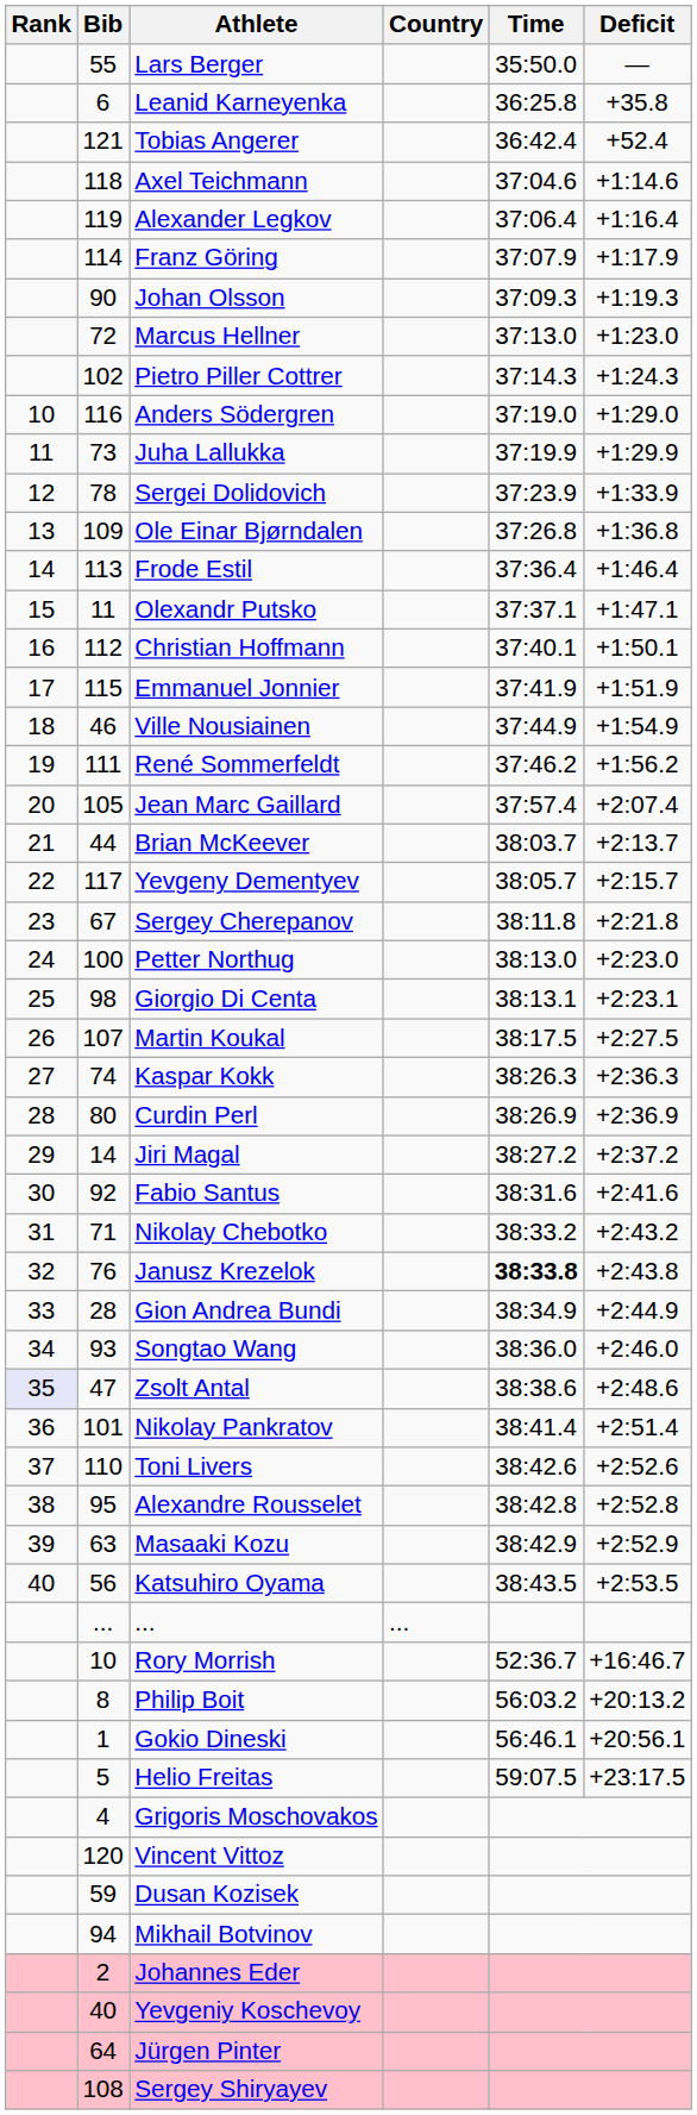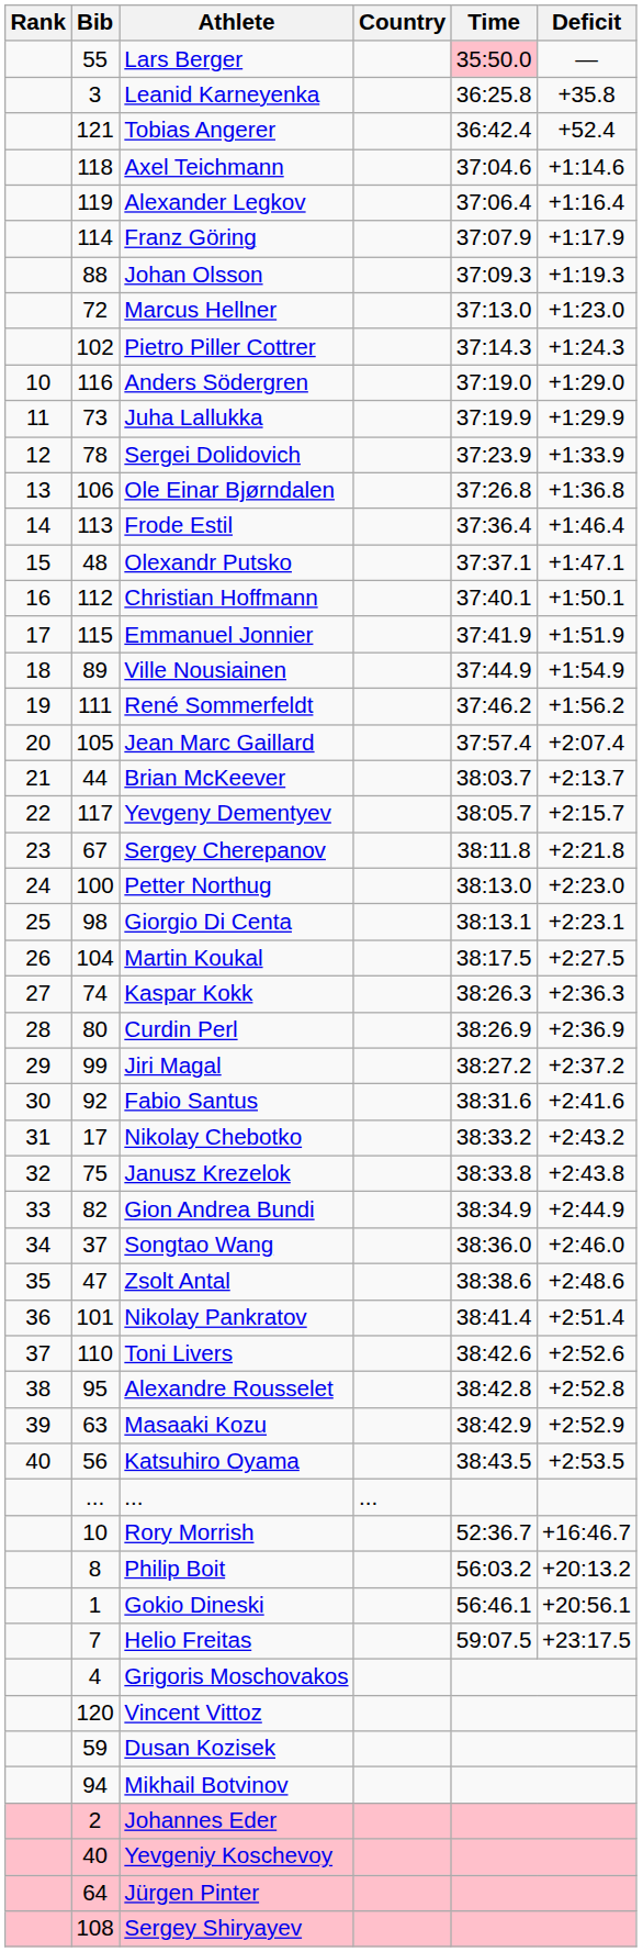 <table class="wikitable sortable" style="text-align:center">
 <tr>
 <th>Rank</th>
 <th>Bib</th>
 <th>Athlete</th>
 <th>Country</th>
 <th>Time</th>
 <th>Deficit</th>
 </tr>
 <tr>
 <td></td>
 <td>55</td>
 <td align=left><a href='#'>Lars Berger</a></td>
 <td align=left></td>
-<td>35:50.0</td>
+<td style="background: pink;">35:50.0</td>
 <td>—</td>
 </tr>
 <tr>
 <td></td>
-<td>6</td>
+<td>3</td>
 <td align=left><a href='#'>Leanid Karneyenka</a></td>
 <td align=left></td>
 <td>36:25.8</td>
 <td>+35.8</td>
 </tr>
 <tr>
 <td></td>
 <td>121</td>
 <td align=left><a href='#'>Tobias Angerer</a></td>
 <td align=left></td>
 <td>36:42.4</td>
 <td>+52.4</td>
 </tr>
 <tr>
 <td></td>
 <td>118</td>
 <td align=left><a href='#'>Axel Teichmann</a></td>
 <td align=left></td>
 <td>37:04.6</td>
 <td>+1:14.6</td>
 </tr>
 <tr>
 <td></td>
 <td>119</td>
 <td align=left><a href='#'>Alexander Legkov</a></td>
 <td align=left></td>
 <td>37:06.4</td>
 <td>+1:16.4</td>
 </tr>
 <tr>
 <td></td>
 <td>114</td>
 <td align=left><a href='#'>Franz Göring</a></td>
 <td align=left></td>
 <td>37:07.9</td>
 <td>+1:17.9</td>
 </tr>
 <tr>
 <td></td>
-<td>90</td>
+<td>88</td>
 <td align=left><a href='#'>Johan Olsson</a></td>
 <td align=left></td>
 <td>37:09.3</td>
 <td>+1:19.3</td>
 </tr>
 <tr>
 <td></td>
 <td>72</td>
 <td align=left><a href='#'>Marcus Hellner</a></td>
 <td align=left></td>
 <td>37:13.0</td>
 <td>+1:23.0</td>
 </tr>
 <tr>
 <td></td>
 <td>102</td>
 <td align=left><a href='#'>Pietro Piller Cottrer</a></td>
 <td align=left></td>
 <td>37:14.3</td>
 <td>+1:24.3</td>
 </tr>
 <tr>
 <td>10</td>
 <td>116</td>
 <td align=left><a href='#'>Anders Södergren</a></td>
 <td align=left></td>
 <td>37:19.0</td>
 <td>+1:29.0</td>
 </tr>
 <tr>
 <td>11</td>
 <td>73</td>
 <td align=left><a href='#'>Juha Lallukka</a></td>
 <td align=left></td>
 <td>37:19.9</td>
 <td>+1:29.9</td>
 </tr>
 <tr>
 <td>12</td>
 <td>78</td>
 <td align=left><a href='#'>Sergei Dolidovich</a></td>
 <td align=left></td>
 <td>37:23.9</td>
 <td>+1:33.9</td>
 </tr>
 <tr>
 <td>13</td>
-<td>109</td>
+<td>106</td>
 <td align=left><a href='#'>Ole Einar Bjørndalen</a></td>
 <td align=left></td>
 <td>37:26.8</td>
 <td>+1:36.8</td>
 </tr>
 <tr>
 <td>14</td>
 <td>113</td>
 <td align=left><a href='#'>Frode Estil</a></td>
 <td align=left></td>
 <td>37:36.4</td>
 <td>+1:46.4</td>
 </tr>
 <tr>
 <td>15</td>
-<td>11</td>
+<td>48</td>
 <td align=left><a href='#'>Olexandr Putsko</a></td>
 <td align=left></td>
 <td>37:37.1</td>
 <td>+1:47.1</td>
 </tr>
 <tr>
 <td>16</td>
 <td>112</td>
 <td align=left><a href='#'>Christian Hoffmann</a></td>
 <td align=left></td>
 <td>37:40.1</td>
 <td>+1:50.1</td>
 </tr>
 <tr>
 <td>17</td>
 <td>115</td>
 <td align=left><a href='#'>Emmanuel Jonnier</a></td>
 <td align=left></td>
 <td>37:41.9</td>
 <td>+1:51.9</td>
 </tr>
 <tr>
 <td>18</td>
-<td>46</td>
+<td>89</td>
 <td align=left><a href='#'>Ville Nousiainen</a></td>
 <td align=left></td>
 <td>37:44.9</td>
 <td>+1:54.9</td>
 </tr>
 <tr>
 <td>19</td>
 <td>111</td>
 <td align=left><a href='#'>René Sommerfeldt</a></td>
 <td align=left></td>
 <td>37:46.2</td>
 <td>+1:56.2</td>
 </tr>
 <tr>
 <td>20</td>
 <td>105</td>
 <td align=left><a href='#'>Jean Marc Gaillard</a></td>
 <td align=left></td>
 <td>37:57.4</td>
 <td>+2:07.4</td>
 </tr>
 <tr>
 <td>21</td>
 <td>44</td>
 <td align=left><a href='#'>Brian McKeever</a></td>
 <td align=left></td>
 <td>38:03.7</td>
 <td>+2:13.7</td>
 </tr>
 <tr>
 <td>22</td>
 <td>117</td>
 <td align=left><a href='#'>Yevgeny Dementyev</a></td>
 <td align=left></td>
 <td>38:05.7</td>
 <td>+2:15.7</td>
 </tr>
 <tr>
 <td>23</td>
 <td>67</td>
 <td align=left><a href='#'>Sergey Cherepanov</a></td>
 <td align=left></td>
 <td>38:11.8</td>
 <td>+2:21.8</td>
 </tr>
 <tr>
 <td>24</td>
 <td>100</td>
 <td align=left><a href='#'>Petter Northug</a></td>
 <td align=left></td>
 <td>38:13.0</td>
 <td>+2:23.0</td>
 </tr>
 <tr>
 <td>25</td>
 <td>98</td>
 <td align=left><a href='#'>Giorgio Di Centa</a></td>
 <td align=left></td>
 <td>38:13.1</td>
 <td>+2:23.1</td>
 </tr>
 <tr>
 <td>26</td>
-<td>107</td>
+<td>104</td>
 <td align=left><a href='#'>Martin Koukal</a></td>
 <td align=left></td>
 <td>38:17.5</td>
 <td>+2:27.5</td>
 </tr>
 <tr>
 <td>27</td>
 <td>74</td>
 <td align=left><a href='#'>Kaspar Kokk</a></td>
 <td align=left></td>
 <td>38:26.3</td>
 <td>+2:36.3</td>
 </tr>
 <tr>
 <td>28</td>
 <td>80</td>
 <td align=left><a href='#'>Curdin Perl</a></td>
 <td align=left></td>
 <td>38:26.9</td>
 <td>+2:36.9</td>
 </tr>
 <tr>
 <td>29</td>
-<td>14</td>
+<td>99</td>
 <td align=left><a href='#'>Jiri Magal</a></td>
 <td align=left></td>
 <td>38:27.2</td>
 <td>+2:37.2</td>
 </tr>
 <tr>
 <td>30</td>
 <td>92</td>
 <td align=left><a href='#'>Fabio Santus</a></td>
 <td align=left></td>
 <td>38:31.6</td>
 <td>+2:41.6</td>
 </tr>
 <tr>
 <td>31</td>
-<td>71</td>
+<td>17</td>
 <td align=left><a href='#'>Nikolay Chebotko</a></td>
 <td align=left></td>
 <td>38:33.2</td>
 <td>+2:43.2</td>
 </tr>
 <tr>
 <td>32</td>
-<td>76</td>
+<td>75</td>
 <td align=left><a href='#'>Janusz Krezelok</a></td>
 <td align=left></td>
-<td><strong>38:33.8</strong></td>
+<td>38:33.8</td>
 <td>+2:43.8</td>
 </tr>
 <tr>
 <td>33</td>
-<td>28</td>
+<td>82</td>
 <td align=left><a href='#'>Gion Andrea Bundi</a></td>
 <td align=left></td>
 <td>38:34.9</td>
 <td>+2:44.9</td>
 </tr>
 <tr>
 <td>34</td>
-<td>93</td>
+<td>37</td>
 <td align=left><a href='#'>Songtao Wang</a></td>
 <td align=left></td>
 <td>38:36.0</td>
 <td>+2:46.0</td>
 </tr>
 <tr>
-<td style="background: lavender;">35</td>
+<td>35</td>
 <td>47</td>
 <td align=left><a href='#'>Zsolt Antal</a></td>
 <td align=left></td>
 <td>38:38.6</td>
 <td>+2:48.6</td>
 </tr>
 <tr>
 <td>36</td>
 <td>101</td>
 <td align=left><a href='#'>Nikolay Pankratov</a></td>
 <td align=left></td>
 <td>38:41.4</td>
 <td>+2:51.4</td>
 </tr>
 <tr>
 <td>37</td>
 <td>110</td>
 <td align=left><a href='#'>Toni Livers</a></td>
 <td align=left></td>
 <td>38:42.6</td>
 <td>+2:52.6</td>
 </tr>
 <tr>
 <td>38</td>
 <td>95</td>
 <td align=left><a href='#'>Alexandre Rousselet</a></td>
 <td align=left></td>
 <td>38:42.8</td>
 <td>+2:52.8</td>
 </tr>
 <tr>
 <td>39</td>
 <td>63</td>
 <td align=left><a href='#'>Masaaki Kozu</a></td>
 <td align=left></td>
 <td>38:42.9</td>
 <td>+2:52.9</td>
 </tr>
 <tr>
 <td>40</td>
 <td>56</td>
 <td align=left><a href='#'>Katsuhiro Oyama</a></td>
 <td align=left></td>
 <td>38:43.5</td>
 <td>+2:53.5</td>
 </tr>
 <tr>
 <td></td>
 <td>...</td>
 <td align=left>...</td>
 <td align=left>...</td>
 <td></td>
 <td></td>
 </tr>
 <tr>
 <td></td>
 <td>10</td>
 <td align=left><a href='#'>Rory Morrish</a></td>
 <td align=left></td>
 <td>52:36.7</td>
 <td>+16:46.7</td>
 </tr>
 <tr>
 <td></td>
 <td>8</td>
 <td align=left><a href='#'>Philip Boit</a></td>
 <td align=left></td>
 <td>56:03.2</td>
 <td>+20:13.2</td>
 </tr>
 <tr>
 <td></td>
 <td>1</td>
 <td align=left><a href='#'>Gokio Dineski</a></td>
 <td align=left></td>
 <td>56:46.1</td>
 <td>+20:56.1</td>
 </tr>
 <tr>
 <td></td>
-<td>5</td>
+<td>7</td>
 <td align=left><a href='#'>Helio Freitas</a></td>
 <td align=left></td>
 <td>59:07.5</td>
 <td>+23:17.5</td>
 </tr>
 <tr>
 <td></td>
 <td>4</td>
 <td align=left><a href='#'>Grigoris Moschovakos</a></td>
 <td align=left></td>
 <td colspan="2"> </td>
 </tr>
 <tr>
 <td></td>
 <td>120</td>
 <td align=left><a href='#'>Vincent Vittoz</a></td>
 <td align=left></td>
 <td colspan="2"> </td>
 </tr>
 <tr>
 <td></td>
 <td>59</td>
 <td align=left><a href='#'>Dusan Kozisek</a></td>
 <td align=left></td>
 <td colspan="2"> </td>
 </tr>
 <tr>
 <td></td>
 <td>94</td>
 <td align=left><a href='#'>Mikhail Botvinov</a></td>
 <td align=left></td>
 <td colspan="2"> </td>
 </tr>
 <tr bgcolor=pink>
 <td></td>
 <td>2</td>
 <td align=left><a href='#'>Johannes Eder</a></td>
 <td align=left></td>
 <td colspan="2"> </td>
 </tr>
 <tr bgcolor=pink>
 <td></td>
 <td>40</td>
 <td align=left><a href='#'>Yevgeniy Koschevoy</a></td>
 <td align=left></td>
 <td colspan="2"> </td>
 </tr>
 <tr bgcolor=pink>
 <td></td>
 <td>64</td>
 <td align=left><a href='#'>Jürgen Pinter</a></td>
 <td align=left></td>
 <td colspan="2"> </td>
 </tr>
 <tr bgcolor=pink>
 <td></td>
 <td>108</td>
 <td align=left><a href='#'>Sergey Shiryayev</a></td>
 <td align=left></td>
 <td colspan="2"> </td>
 </tr>
 </table>
